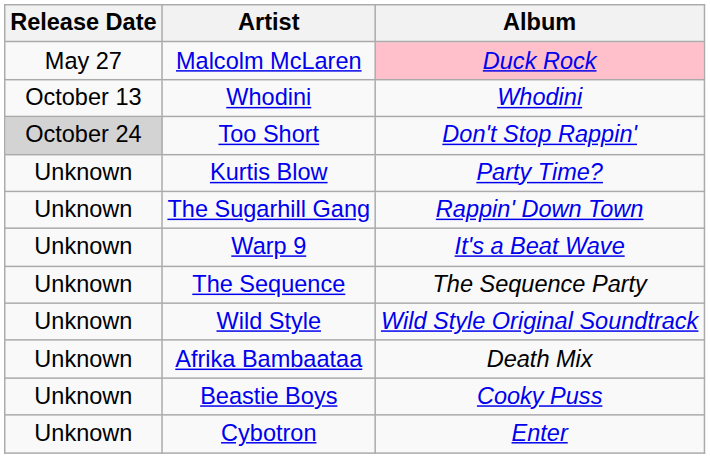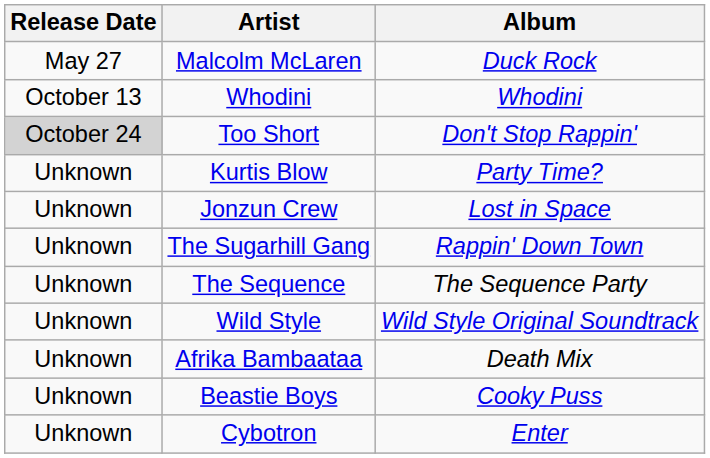 <table class="wikitable" style="text-align:center;">
 <tr>
 <th scope="col">Release Date</th>
 <th scope="col">Artist</th>
 <th scope="col">Album</th>
 </tr>
 <tr>
 <td>May 27</td>
 <td><a href='#'>Malcolm McLaren</a></td>
-<td style="background: pink;"><em><a href='#'>Duck Rock</a></em></td>
+<td><em><a href='#'>Duck Rock</a></em></td>
 </tr>
 <tr>
 <td>October 13</td>
 <td><a href='#'>Whodini</a></td>
 <td><em><a href='#'>Whodini</a></em></td>
 </tr>
 <tr>
 <td style="background: lightgrey;">October 24</td>
 <td><a href='#'>Too Short</a></td>
 <td><em><a href='#'>Don't Stop Rappin'</a></em></td>
 </tr>
 <tr>
 <td>Unknown</td>
 <td><a href='#'>Kurtis Blow</a></td>
 <td><em><a href='#'>Party Time?</a></em></td>
 </tr>
 <tr>
 <td>Unknown</td>
-<td><a href='#'>The Sugarhill Gang</a></td>
-<td><em><a href='#'>Rappin' Down Town</a></em></td>
+<td><a href='#'>Jonzun Crew</a></td>
+<td><em><a href='#'>Lost in Space</a></em></td>
 </tr>
 <tr>
 <td>Unknown</td>
-<td><a href='#'>Warp 9</a></td>
-<td><em><a href='#'>It's a Beat Wave</a></em></td>
+<td><a href='#'>The Sugarhill Gang</a></td>
+<td><em><a href='#'>Rappin' Down Town</a></em></td>
 </tr>
 <tr>
 <td>Unknown</td>
 <td><a href='#'>The Sequence</a></td>
 <td><em>The Sequence Party</em></td>
 </tr>
 <tr>
 <td>Unknown</td>
 <td><a href='#'>Wild Style</a></td>
 <td><em><a href='#'>Wild Style Original Soundtrack</a></em></td>
 </tr>
 <tr>
 <td>Unknown</td>
 <td><a href='#'>Afrika Bambaataa</a></td>
 <td><em>Death Mix</em></td>
 </tr>
 <tr>
 <td>Unknown</td>
 <td><a href='#'>Beastie Boys</a></td>
 <td><em><a href='#'>Cooky Puss</a></em></td>
 </tr>
 <tr>
 <td>Unknown</td>
 <td><a href='#'>Cybotron</a></td>
 <td><em><a href='#'>Enter</a></em></td>
 </tr>
 </table>
